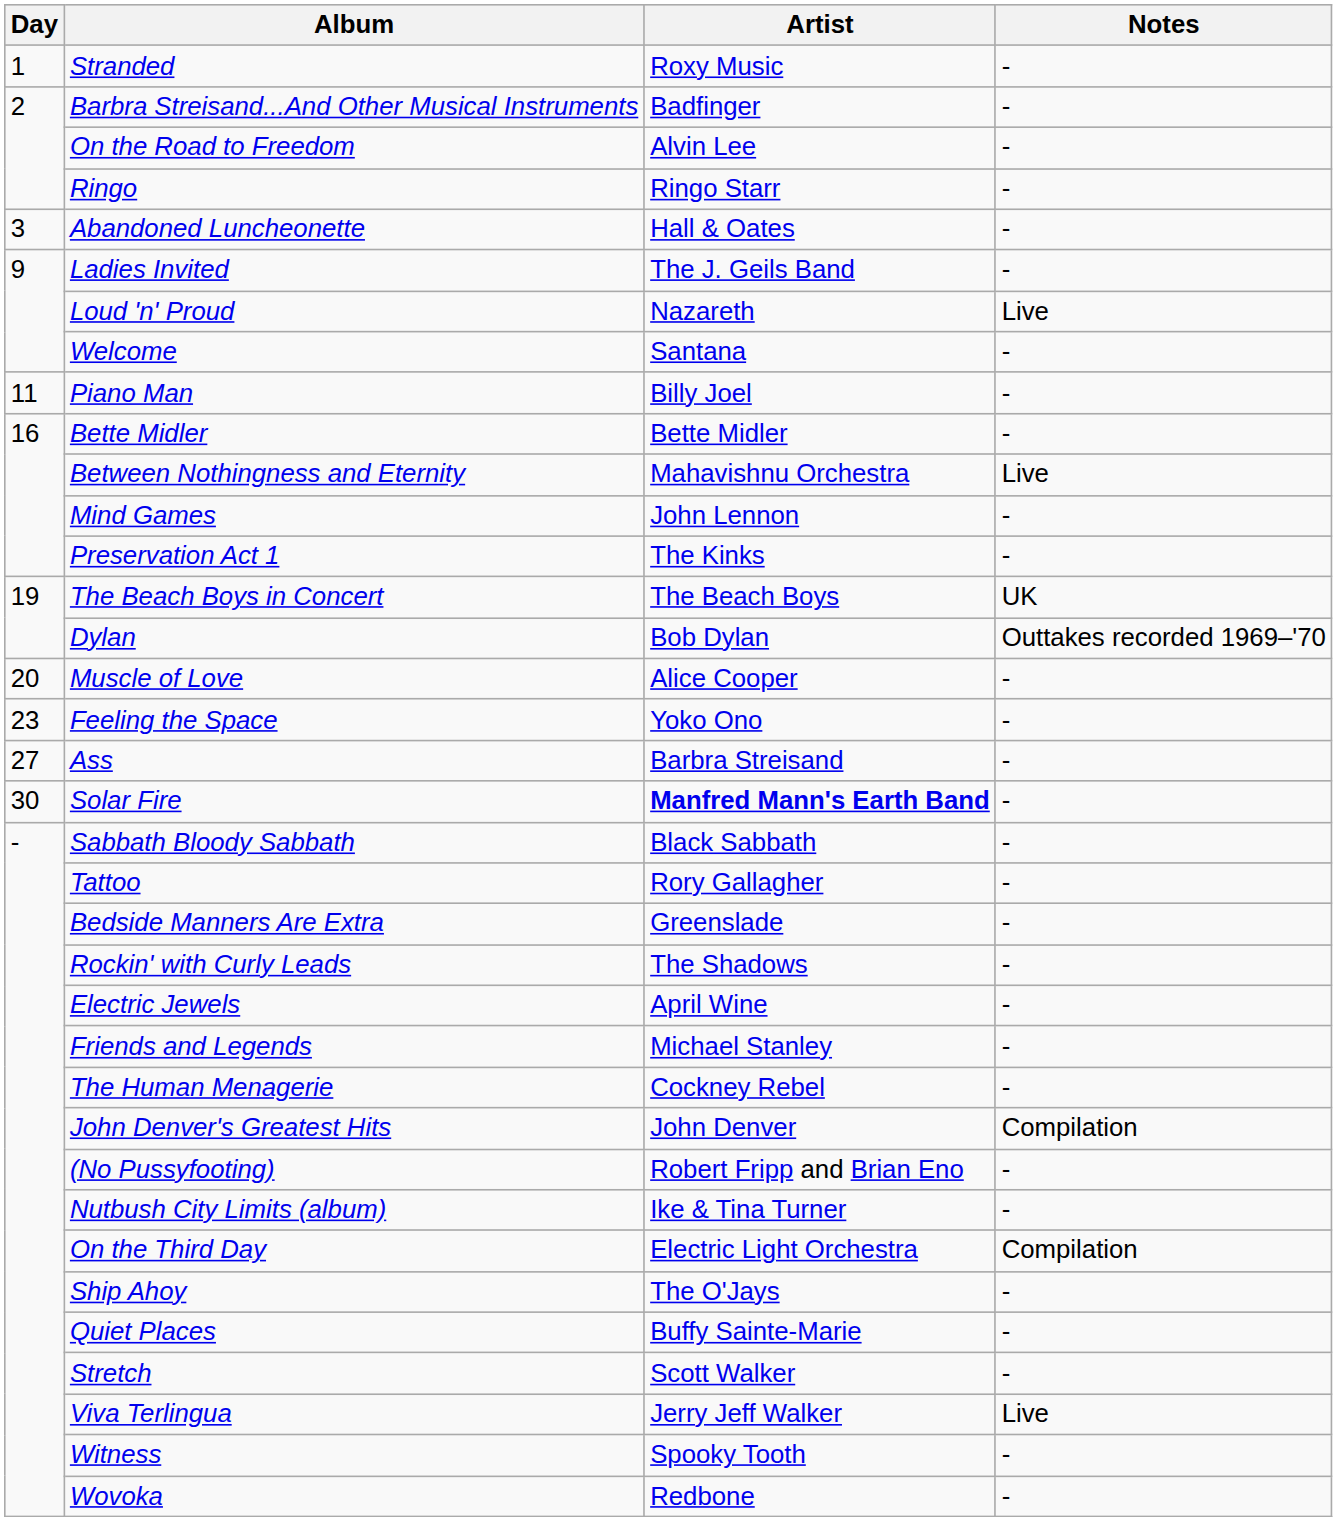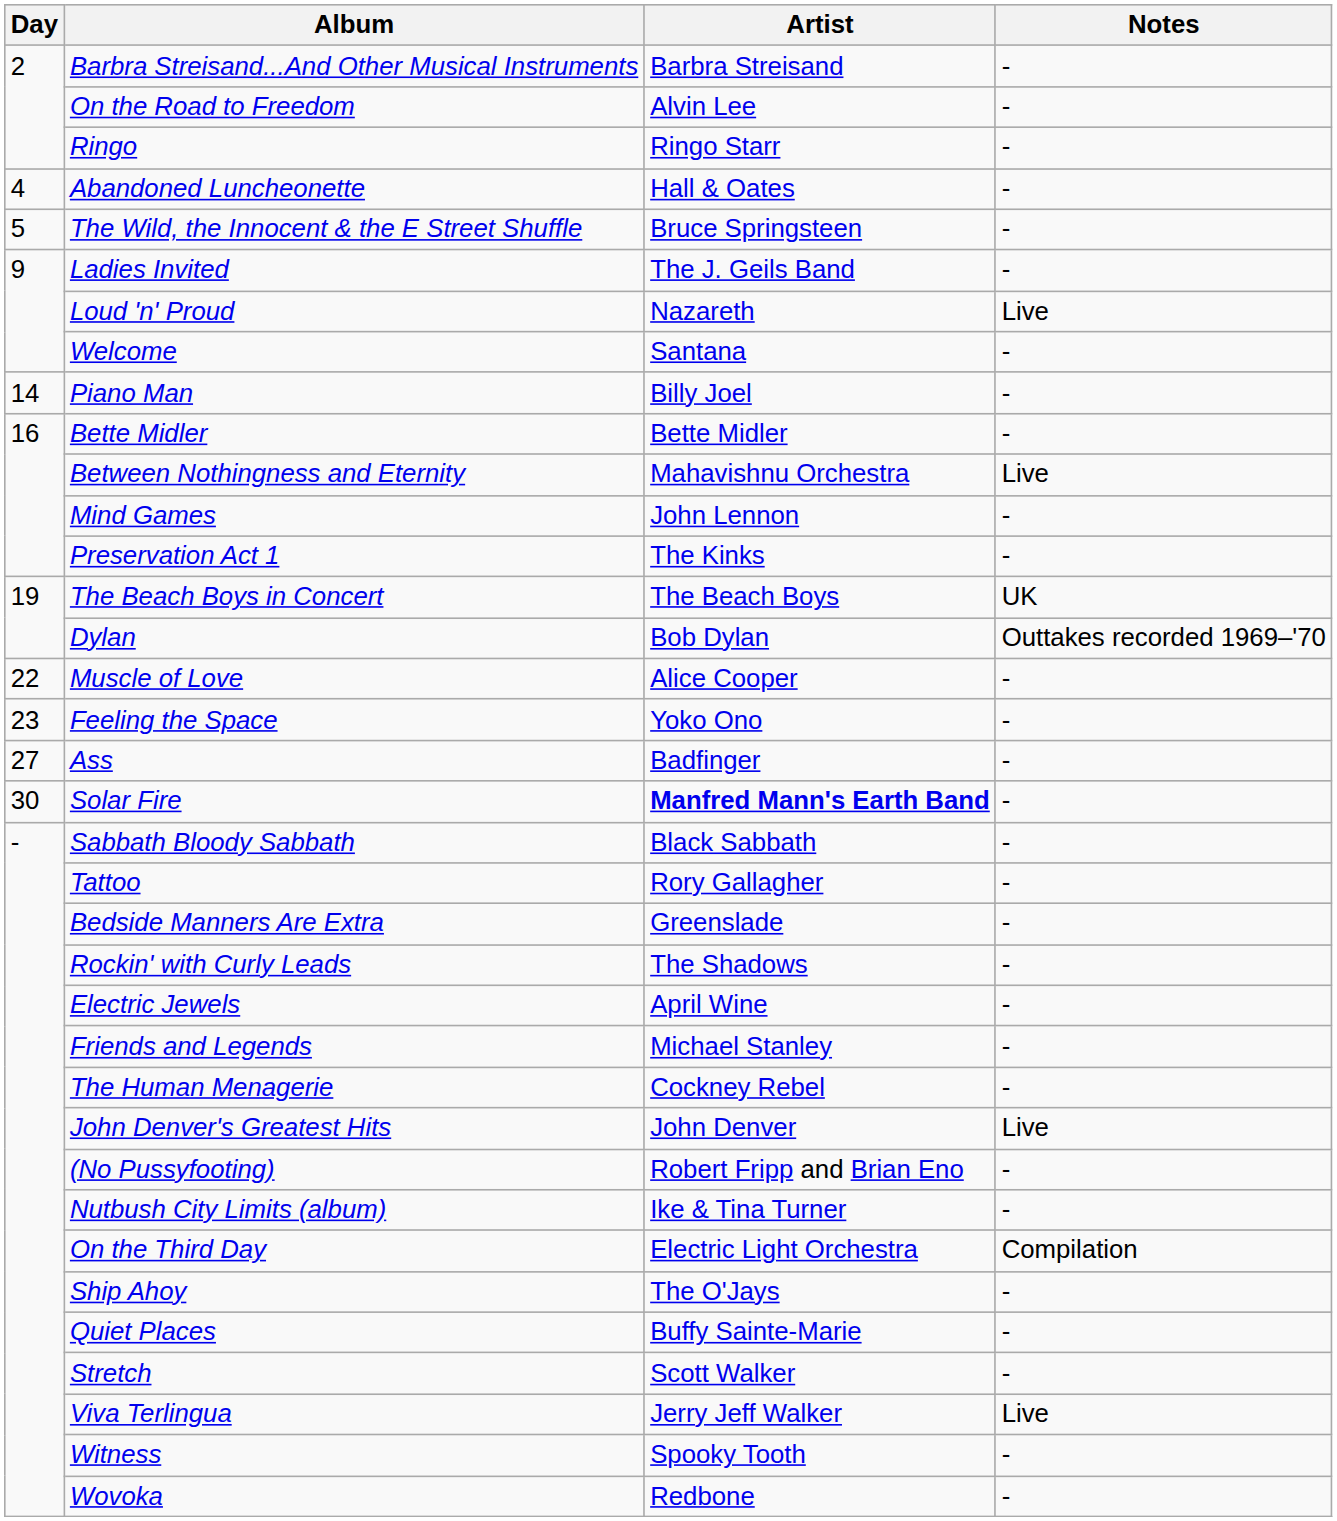 <table class="wikitable">
 <tr>
 <th>Day</th>
 <th>Album</th>
 <th>Artist</th>
 <th>Notes</th>
 </tr>
 <tr>
-<td style="vertical-align:top;">1</td>
-<td><em><a href='#'>Stranded</a></em></td>
-<td><a href='#'>Roxy Music</a></td>
-<td>-</td>
-</tr>
-<tr>
 <td rowspan="3" style="vertical-align:top;">2</td>
 <td><em><a href='#'>Barbra Streisand...And Other Musical Instruments</a></em></td>
-<td><a href='#'>Badfinger</a></td>
+<td><a href='#'>Barbra Streisand</a></td>
 <td>-</td>
 </tr>
 <tr>
 <td><em><a href='#'>On the Road to Freedom</a></em></td>
 <td><a href='#'>Alvin Lee</a></td>
 <td>-</td>
 </tr>
 <tr>
 <td><em><a href='#'>Ringo</a></em></td>
 <td><a href='#'>Ringo Starr</a></td>
 <td>-</td>
 </tr>
 <tr>
-<td style="vertical-align:top;">3</td>
+<td style="vertical-align:top;">4</td>
 <td><em><a href='#'>Abandoned Luncheonette</a></em></td>
 <td><a href='#'>Hall & Oates</a></td>
+<td>-</td>
+</tr>
+<tr>
+<td style="vertical-align:top;">5</td>
+<td><em><a href='#'>The Wild, the Innocent & the E Street Shuffle</a></em></td>
+<td><a href='#'>Bruce Springsteen</a></td>
 <td>-</td>
 </tr>
 <tr>
 <td rowspan="3" style="vertical-align:top;">9</td>
 <td><em><a href='#'>Ladies Invited</a></em></td>
 <td><a href='#'>The J. Geils Band</a></td>
 <td>-</td>
 </tr>
 <tr>
 <td><em><a href='#'>Loud 'n' Proud</a></em></td>
 <td><a href='#'>Nazareth</a></td>
 <td>Live</td>
 </tr>
 <tr>
 <td><em><a href='#'>Welcome</a></em></td>
 <td><a href='#'>Santana</a></td>
 <td>-</td>
 </tr>
 <tr>
-<td rowspan="1" style="vertical-align:top;">11</td>
+<td rowspan="1" style="vertical-align:top;">14</td>
 <td><em><a href='#'>Piano Man</a></em></td>
 <td><a href='#'>Billy Joel</a></td>
 <td>-</td>
 </tr>
 <tr>
 <td rowspan="4" style="vertical-align:top;">16</td>
 <td><em><a href='#'>Bette Midler</a></em></td>
 <td><a href='#'>Bette Midler</a></td>
 <td>-</td>
 </tr>
 <tr>
 <td><em><a href='#'>Between Nothingness and Eternity</a></em></td>
 <td><a href='#'>Mahavishnu Orchestra</a></td>
 <td>Live</td>
 </tr>
 <tr>
 <td><em><a href='#'>Mind Games</a></em></td>
 <td><a href='#'>John Lennon</a></td>
 <td>-</td>
 </tr>
 <tr>
 <td><em><a href='#'>Preservation Act 1</a></em></td>
 <td><a href='#'>The Kinks</a></td>
 <td>-</td>
 </tr>
 <tr>
 <td rowspan="2" style="vertical-align:top;">19</td>
 <td><em><a href='#'>The Beach Boys in Concert</a></em></td>
 <td><a href='#'>The Beach Boys</a></td>
 <td>UK</td>
 </tr>
 <tr>
 <td><em><a href='#'>Dylan</a></em></td>
 <td><a href='#'>Bob Dylan</a></td>
 <td>Outtakes recorded 1969–'70</td>
 </tr>
 <tr>
-<td style="vertical-align:top;">20</td>
+<td style="vertical-align:top;">22</td>
 <td><em><a href='#'>Muscle of Love</a></em></td>
 <td><a href='#'>Alice Cooper</a></td>
 <td>-</td>
 </tr>
 <tr>
 <td style="vertical-align:top;">23</td>
 <td><em><a href='#'>Feeling the Space</a></em></td>
 <td><a href='#'>Yoko Ono</a></td>
 <td>-</td>
 </tr>
 <tr>
 <td style="vertical-align:top;">27</td>
 <td><em><a href='#'>Ass</a></em></td>
-<td><a href='#'>Barbra Streisand</a></td>
+<td><a href='#'>Badfinger</a></td>
 <td>-</td>
 </tr>
 <tr>
 <td style="vertical-align:top;">30</td>
 <td><em><a href='#'>Solar Fire</a></em></td>
 <td><strong><a href='#'>Manfred Mann's Earth Band</a></strong></td>
 <td>-</td>
 </tr>
 <tr>
 <td rowspan="17" style="vertical-align:top;">-</td>
 <td><em><a href='#'>Sabbath Bloody Sabbath</a></em></td>
 <td><a href='#'>Black Sabbath</a></td>
 <td>-</td>
 </tr>
 <tr>
 <td><em><a href='#'>Tattoo</a></em></td>
 <td><a href='#'>Rory Gallagher</a></td>
 <td>-</td>
 </tr>
 <tr>
 <td><em><a href='#'>Bedside Manners Are Extra</a></em></td>
 <td><a href='#'>Greenslade</a></td>
 <td>-</td>
 </tr>
 <tr>
 <td><em><a href='#'>Rockin' with Curly Leads</a></em></td>
 <td><a href='#'>The Shadows</a></td>
 <td>-</td>
 </tr>
 <tr>
 <td><em><a href='#'>Electric Jewels</a></em></td>
 <td><a href='#'>April Wine</a></td>
 <td>-</td>
 </tr>
 <tr>
 <td><em><a href='#'>Friends and Legends</a></em></td>
 <td><a href='#'>Michael Stanley</a></td>
 <td>-</td>
 </tr>
 <tr>
 <td><em><a href='#'>The Human Menagerie</a></em></td>
 <td><a href='#'>Cockney Rebel</a></td>
 <td>-</td>
 </tr>
 <tr>
 <td><em><a href='#'>John Denver's Greatest Hits</a></em></td>
 <td><a href='#'>John Denver</a></td>
-<td>Compilation</td>
+<td>Live</td>
 </tr>
 <tr>
 <td><em><a href='#'>(No Pussyfooting)</a></em></td>
 <td><a href='#'>Robert Fripp</a> and <a href='#'>Brian Eno</a></td>
 <td>-</td>
 </tr>
 <tr>
 <td><em><a href='#'>Nutbush City Limits (album)</a></em></td>
 <td><a href='#'>Ike & Tina Turner</a></td>
 <td>-</td>
 </tr>
 <tr>
 <td><em><a href='#'>On the Third Day</a></em></td>
 <td><a href='#'>Electric Light Orchestra</a></td>
 <td>Compilation</td>
 </tr>
 <tr>
 <td><em><a href='#'>Ship Ahoy</a></em></td>
 <td><a href='#'>The O'Jays</a></td>
 <td>-</td>
 </tr>
 <tr>
 <td><em><a href='#'>Quiet Places</a></em></td>
 <td><a href='#'>Buffy Sainte-Marie</a></td>
 <td>-</td>
 </tr>
 <tr>
 <td><em><a href='#'>Stretch</a></em></td>
 <td><a href='#'>Scott Walker</a></td>
 <td>-</td>
 </tr>
 <tr>
 <td><em><a href='#'>Viva Terlingua</a></em></td>
 <td><a href='#'>Jerry Jeff Walker</a></td>
 <td>Live</td>
 </tr>
 <tr>
 <td><em><a href='#'>Witness</a></em></td>
 <td><a href='#'>Spooky Tooth</a></td>
 <td>-</td>
 </tr>
 <tr>
 <td><em><a href='#'>Wovoka</a></em></td>
 <td><a href='#'>Redbone</a></td>
 <td>-</td>
 </tr>
 <tr>
 </tr>
 </table>
